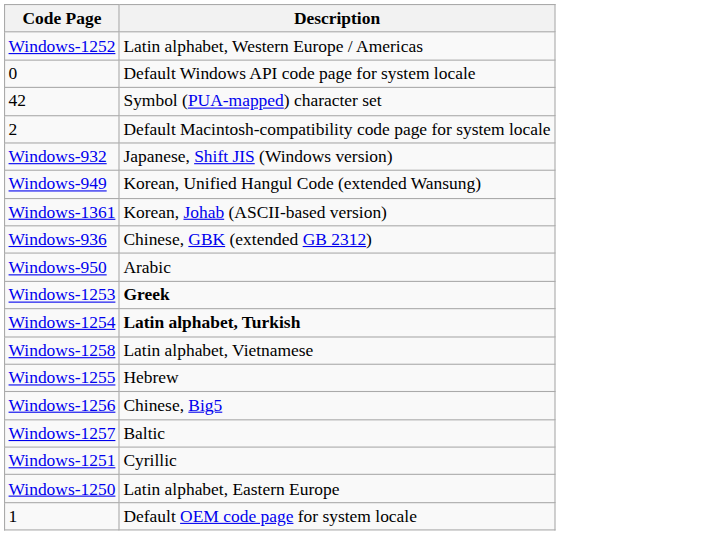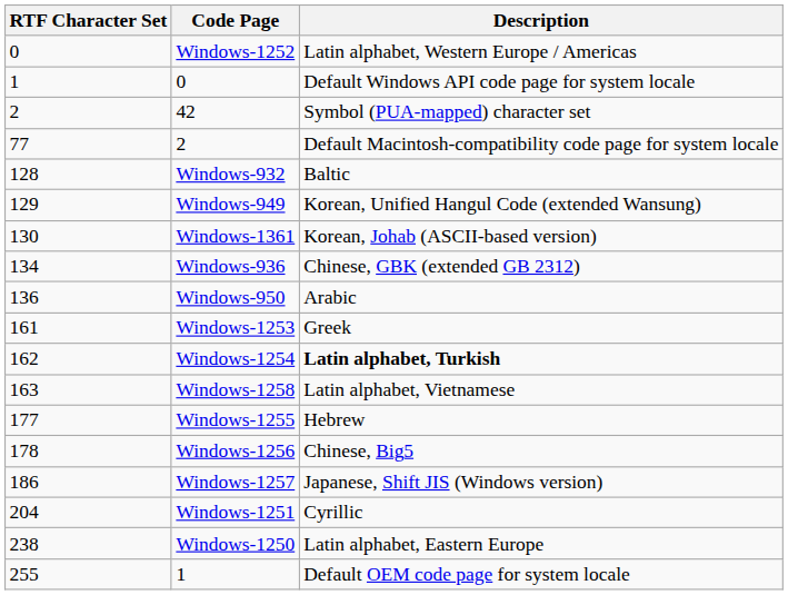 <table class="wikitable sortable" style="white-space: nowrap;">
 <tr>
+<th>RTF Character Set</th>
 <th>Code Page</th>
 <th>Description</th>
 </tr>
 <tr>
+<td>0</td>
 <td><a href='#'>Windows-1252</a></td>
 <td>Latin alphabet, Western Europe / Americas</td>
 </tr>
 <tr>
+<td>1</td>
 <td>0</td>
 <td>Default Windows API code page for system locale</td>
 </tr>
 <tr>
+<td>2</td>
 <td>42</td>
 <td>Symbol (<a href='#'>PUA-mapped</a>) character set</td>
 </tr>
 <tr>
+<td>77</td>
 <td>2</td>
 <td>Default Macintosh-compatibility code page for system locale</td>
 </tr>
 <tr>
+<td>128</td>
 <td><a href='#'>Windows-932</a></td>
-<td>Japanese, <a href='#'>Shift JIS</a> (Windows version)</td>
+<td>Baltic</td>
 </tr>
 <tr>
+<td>129</td>
 <td><a href='#'>Windows-949</a></td>
 <td>Korean, Unified Hangul Code (extended Wansung)</td>
 </tr>
 <tr>
+<td>130</td>
 <td><a href='#'>Windows-1361</a></td>
 <td>Korean, <a href='#'>Johab</a> (ASCII-based version)</td>
 </tr>
 <tr>
+<td>134</td>
 <td><a href='#'>Windows-936</a></td>
 <td>Chinese, <a href='#'>GBK</a> (extended <a href='#'>GB 2312</a>)</td>
 </tr>
 <tr>
+<td>136</td>
 <td><a href='#'>Windows-950</a></td>
 <td>Arabic</td>
 </tr>
 <tr>
+<td>161</td>
 <td><a href='#'>Windows-1253</a></td>
-<td><strong>Greek</strong></td>
+<td>Greek</td>
 </tr>
 <tr>
+<td>162</td>
 <td><a href='#'>Windows-1254</a></td>
 <td><strong>Latin alphabet, Turkish</strong></td>
 </tr>
 <tr>
+<td>163</td>
 <td><a href='#'>Windows-1258</a></td>
 <td>Latin alphabet, Vietnamese</td>
 </tr>
 <tr>
+<td>177</td>
 <td><a href='#'>Windows-1255</a></td>
 <td>Hebrew</td>
 </tr>
 <tr>
+<td>178</td>
 <td><a href='#'>Windows-1256</a></td>
 <td>Chinese, <a href='#'>Big5</a></td>
 </tr>
 <tr>
+<td>186</td>
 <td><a href='#'>Windows-1257</a></td>
-<td>Baltic</td>
+<td>Japanese, <a href='#'>Shift JIS</a> (Windows version)</td>
 </tr>
 <tr>
+<td>204</td>
 <td><a href='#'>Windows-1251</a></td>
 <td>Cyrillic</td>
 </tr>
 <tr>
+<td>238</td>
 <td><a href='#'>Windows-1250</a></td>
 <td>Latin alphabet, Eastern Europe</td>
 </tr>
 <tr>
+<td>255</td>
 <td>1</td>
 <td>Default <a href='#'>OEM code page</a> for system locale</td>
 </tr>
 </table>
